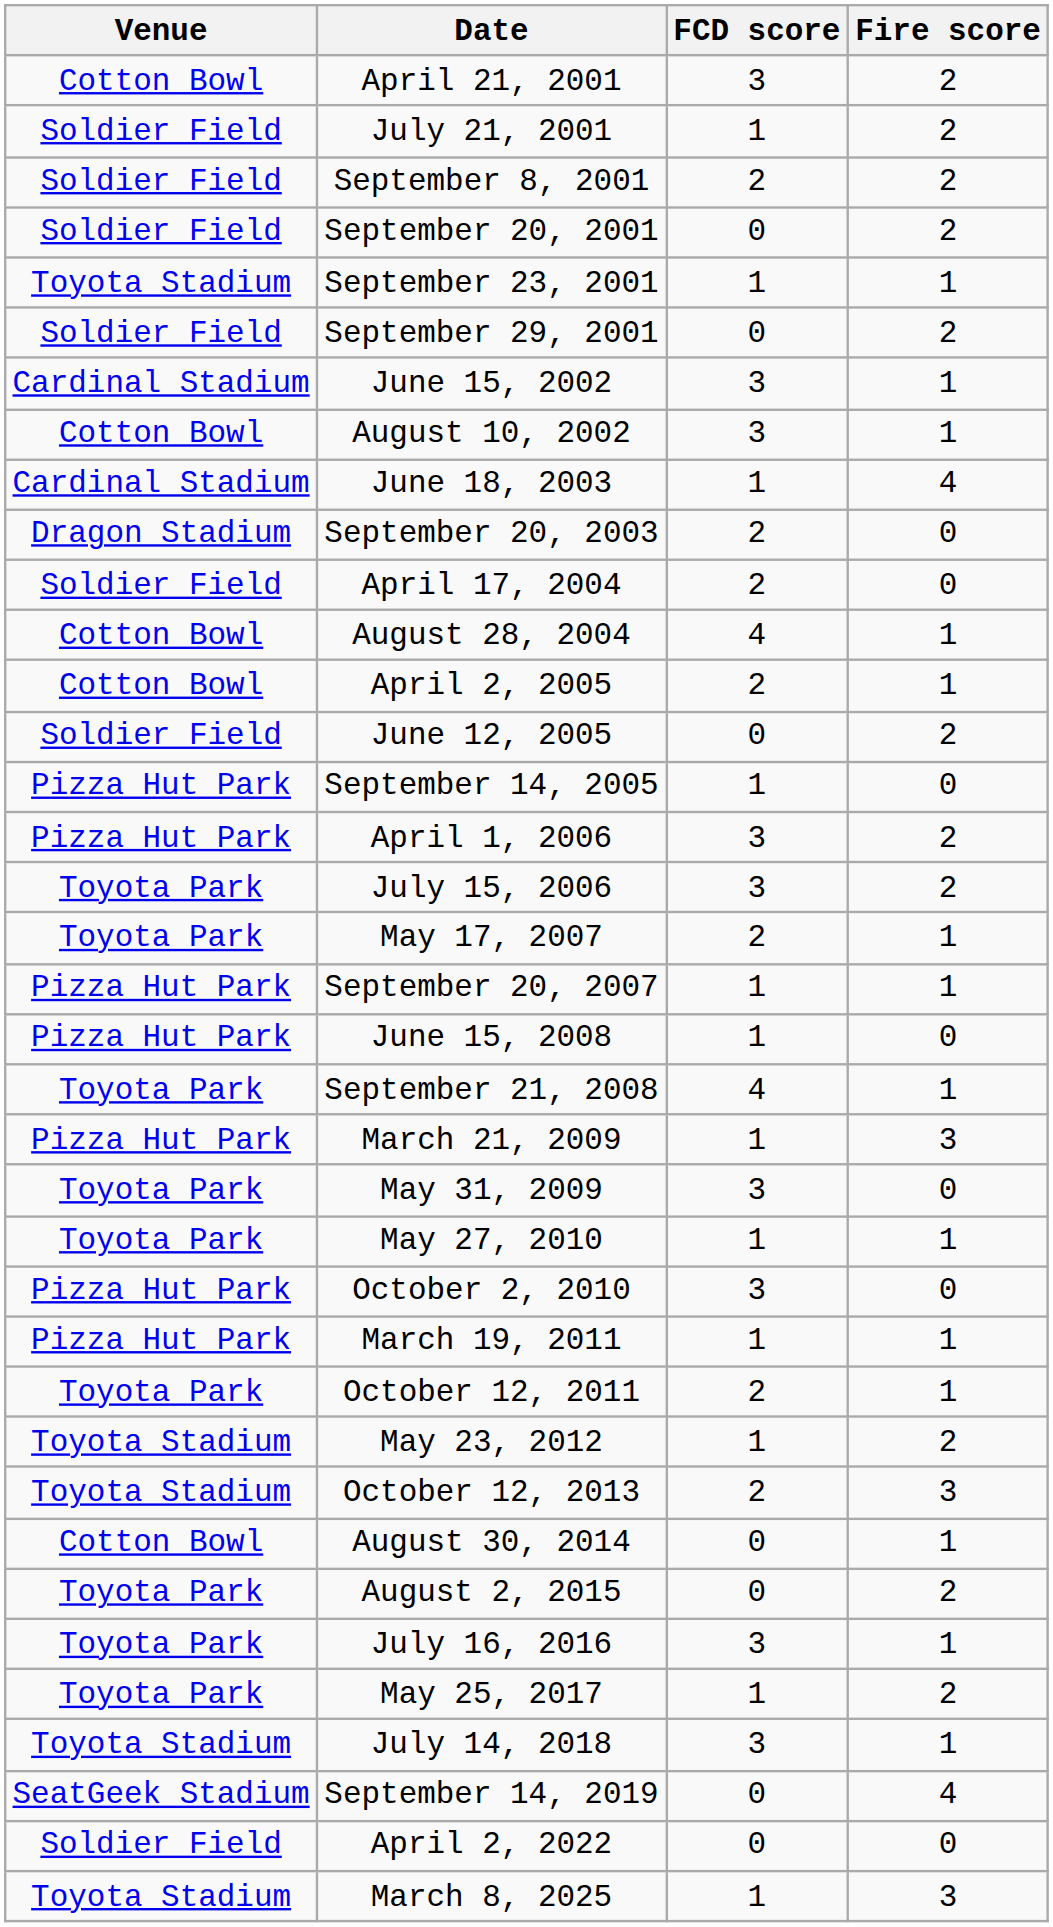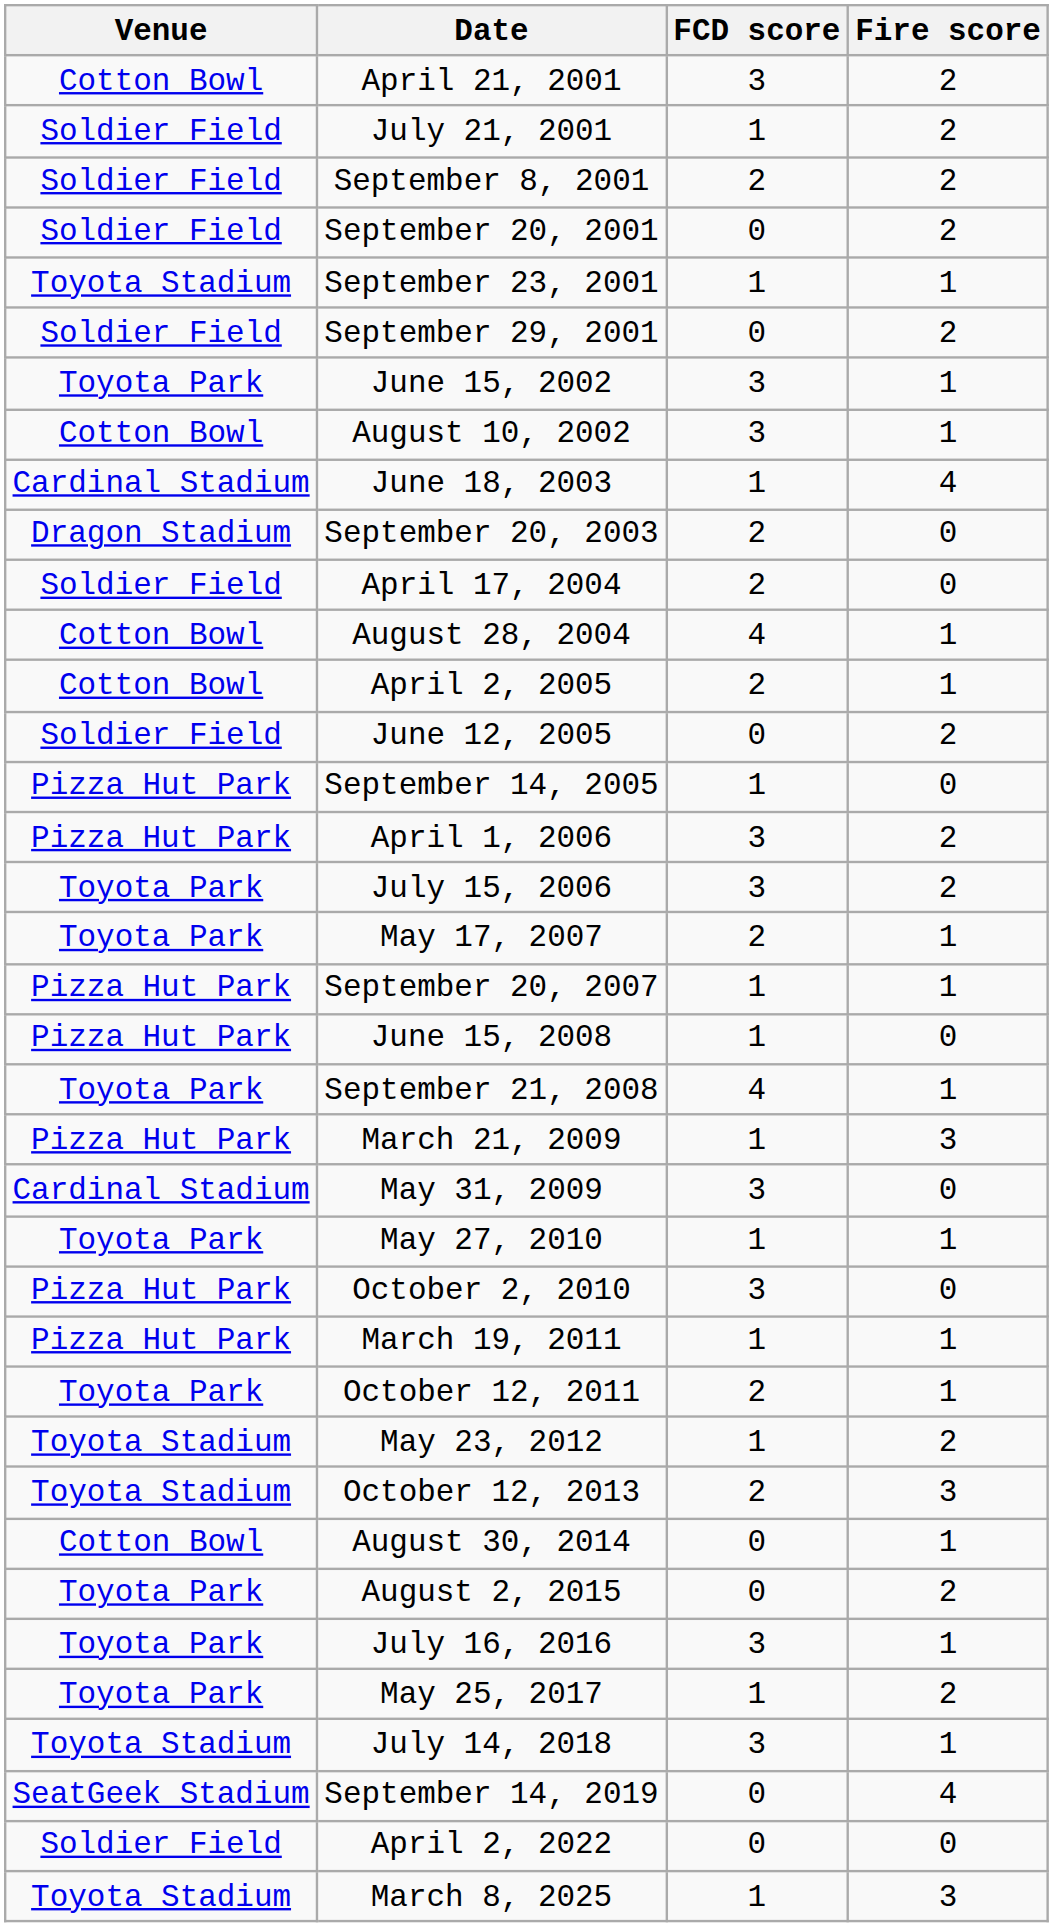 <table class="wikitable sortable" style="text-align: center;">
 <tr>
 <th>Venue</th>
 <th data-sort-type="date">Date</th>
 <th>FCD score</th>
 <th>Fire score</th>
 </tr>
 <tr>
 <td><a href='#'>Cotton Bowl</a></td>
 <td>April 21, 2001</td>
 <td>3</td>
 <td>2</td>
 </tr>
 <tr>
 <td><a href='#'>Soldier Field</a></td>
 <td>July 21, 2001</td>
 <td>1</td>
 <td>2</td>
 </tr>
 <tr>
 <td><a href='#'>Soldier Field</a></td>
 <td>September 8, 2001</td>
 <td>2</td>
 <td>2</td>
 </tr>
 <tr>
 <td><a href='#'>Soldier Field</a></td>
 <td>September 20, 2001</td>
 <td>0</td>
 <td>2</td>
 </tr>
 <tr>
 <td><a href='#'>Toyota Stadium</a></td>
 <td>September 23, 2001</td>
 <td>1</td>
 <td>1</td>
 </tr>
 <tr>
 <td><a href='#'>Soldier Field</a></td>
 <td>September 29, 2001</td>
 <td>0</td>
 <td>2</td>
 </tr>
 <tr>
-<td><a href='#'>Cardinal Stadium</a></td>
+<td><a href='#'>Toyota Park</a></td>
 <td>June 15, 2002</td>
 <td>3</td>
 <td>1</td>
 </tr>
 <tr>
 <td><a href='#'>Cotton Bowl</a></td>
 <td>August 10, 2002</td>
 <td>3</td>
 <td>1</td>
 </tr>
 <tr>
 <td><a href='#'>Cardinal Stadium</a></td>
 <td>June 18, 2003</td>
 <td>1</td>
 <td>4</td>
 </tr>
 <tr>
 <td><a href='#'>Dragon Stadium</a></td>
 <td>September 20, 2003</td>
 <td>2</td>
 <td>0</td>
 </tr>
 <tr>
 <td><a href='#'>Soldier Field</a></td>
 <td>April 17, 2004</td>
 <td>2</td>
 <td>0</td>
 </tr>
 <tr>
 <td><a href='#'>Cotton Bowl</a></td>
 <td>August 28, 2004</td>
 <td>4</td>
 <td>1</td>
 </tr>
 <tr>
 <td><a href='#'>Cotton Bowl</a></td>
 <td>April 2, 2005</td>
 <td>2</td>
 <td>1</td>
 </tr>
 <tr>
 <td><a href='#'>Soldier Field</a></td>
 <td>June 12, 2005</td>
 <td>0</td>
 <td>2</td>
 </tr>
 <tr>
 <td><a href='#'>Pizza Hut Park</a></td>
 <td>September 14, 2005</td>
 <td>1</td>
 <td>0</td>
 </tr>
 <tr>
 <td><a href='#'>Pizza Hut Park</a></td>
 <td>April 1, 2006</td>
 <td>3</td>
 <td>2</td>
 </tr>
 <tr>
 <td><a href='#'>Toyota Park</a></td>
 <td>July 15, 2006</td>
 <td>3</td>
 <td>2</td>
 </tr>
 <tr>
 <td><a href='#'>Toyota Park</a></td>
 <td>May 17, 2007</td>
 <td>2</td>
 <td>1</td>
 </tr>
 <tr>
 <td><a href='#'>Pizza Hut Park</a></td>
 <td>September 20, 2007</td>
 <td>1</td>
 <td>1</td>
 </tr>
 <tr>
 <td><a href='#'>Pizza Hut Park</a></td>
 <td>June 15, 2008</td>
 <td>1</td>
 <td>0</td>
 </tr>
 <tr>
 <td><a href='#'>Toyota Park</a></td>
 <td>September 21, 2008</td>
 <td>4</td>
 <td>1</td>
 </tr>
 <tr>
 <td><a href='#'>Pizza Hut Park</a></td>
 <td>March 21, 2009</td>
 <td>1</td>
 <td>3</td>
 </tr>
 <tr>
-<td><a href='#'>Toyota Park</a></td>
+<td><a href='#'>Cardinal Stadium</a></td>
 <td>May 31, 2009</td>
 <td>3</td>
 <td>0</td>
 </tr>
 <tr>
 <td><a href='#'>Toyota Park</a></td>
 <td>May 27, 2010</td>
 <td>1</td>
 <td>1</td>
 </tr>
 <tr>
 <td><a href='#'>Pizza Hut Park</a></td>
 <td>October 2, 2010</td>
 <td>3</td>
 <td>0</td>
 </tr>
 <tr>
 <td><a href='#'>Pizza Hut Park</a></td>
 <td>March 19, 2011</td>
 <td>1</td>
 <td>1</td>
 </tr>
 <tr>
 <td><a href='#'>Toyota Park</a></td>
 <td>October 12, 2011</td>
 <td>2</td>
 <td>1</td>
 </tr>
 <tr>
 <td><a href='#'>Toyota Stadium</a></td>
 <td>May 23, 2012</td>
 <td>1</td>
 <td>2</td>
 </tr>
 <tr>
 <td><a href='#'>Toyota Stadium</a></td>
 <td>October 12, 2013</td>
 <td>2</td>
 <td>3</td>
 </tr>
 <tr>
 <td><a href='#'>Cotton Bowl</a></td>
 <td>August 30, 2014</td>
 <td>0</td>
 <td>1</td>
 </tr>
 <tr>
 <td><a href='#'>Toyota Park</a></td>
 <td>August 2, 2015</td>
 <td>0</td>
 <td>2</td>
 </tr>
 <tr>
 <td><a href='#'>Toyota Park</a></td>
 <td>July 16, 2016</td>
 <td>3</td>
 <td>1</td>
 </tr>
 <tr>
 <td><a href='#'>Toyota Park</a></td>
 <td>May 25, 2017</td>
 <td>1</td>
 <td>2</td>
 </tr>
 <tr>
 <td><a href='#'>Toyota Stadium</a></td>
 <td>July 14, 2018</td>
 <td>3</td>
 <td>1</td>
 </tr>
 <tr>
 <td><a href='#'>SeatGeek Stadium</a></td>
 <td>September 14, 2019</td>
 <td>0</td>
 <td>4</td>
 </tr>
 <tr>
 <td><a href='#'>Soldier Field</a></td>
 <td>April 2, 2022</td>
 <td>0</td>
 <td>0</td>
 </tr>
 <tr>
 <td><a href='#'>Toyota Stadium</a></td>
 <td>March 8, 2025</td>
 <td>1</td>
 <td>3</td>
 </tr>
 </table>
